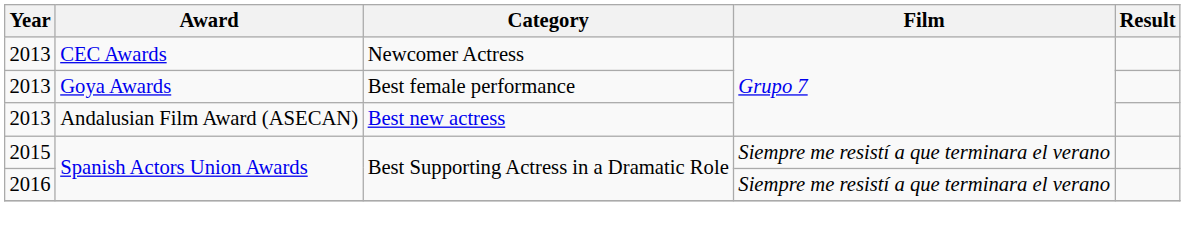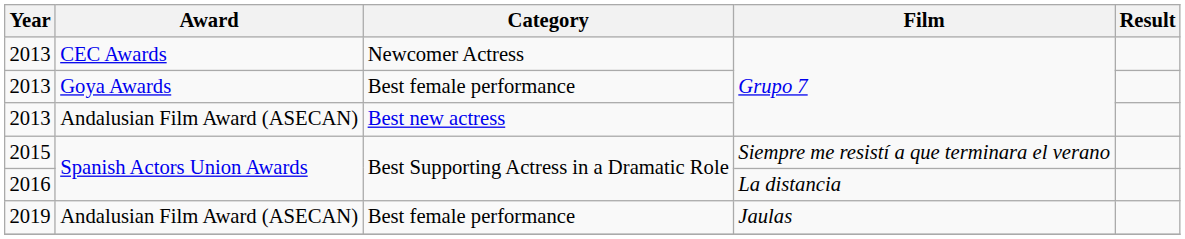 <table class="wikitable">
 <tr>
 <th><strong>Year</strong></th>
 <th><strong>Award</strong></th>
 <th><strong>Category</strong></th>
 <th>Film</th>
 <th><strong>Result</strong></th>
 </tr>
 <tr>
 <td>2013</td>
 <td><a href='#'>CEC Awards</a></td>
 <td>Newcomer Actress</td>
 <td rowspan="3"><em><a href='#'>Grupo 7</a></em></td>
 <td></td>
 </tr>
 <tr>
 <td>2013</td>
 <td><a href='#'>Goya Awards</a></td>
 <td>Best female performance</td>
 <td></td>
 </tr>
 <tr>
 <td>2013</td>
 <td>Andalusian Film Award (ASECAN)</td>
 <td><a href='#'>Best new actress</a></td>
 <td></td>
 </tr>
 <tr>
 <td>2015</td>
 <td rowspan="2"><a href='#'>Spanish Actors Union Awards</a></td>
 <td rowspan="2">Best Supporting Actress in a Dramatic Role</td>
 <td><em>Siempre me resistí a que terminara el verano</em></td>
 <td></td>
 </tr>
 <tr>
 <td>2016</td>
-<td><em>Siempre me resistí a que terminara el verano</em></td>
+<td><em>La distancia</em></td>
+<td></td>
+</tr>
+<tr>
+<td>2019</td>
+<td>Andalusian Film Award (ASECAN)</td>
+<td>Best female performance</td>
+<td><em>Jaulas</em></td>
 <td></td>
 </tr>
 <tr>
 </tr>
 </table>
